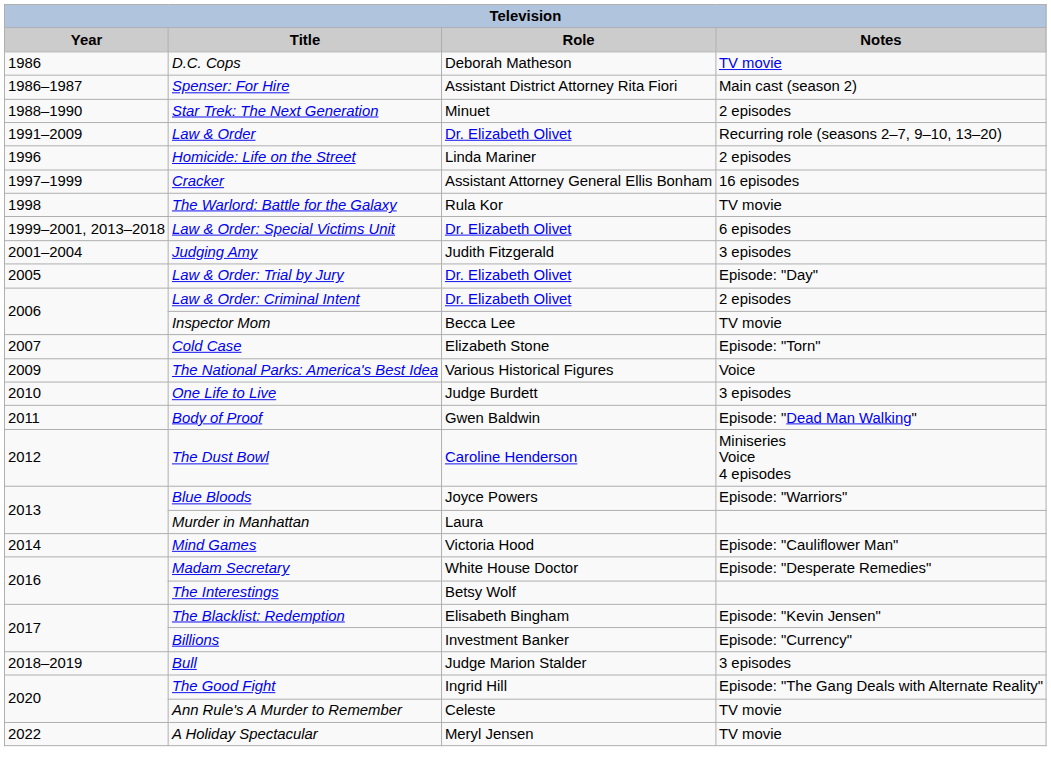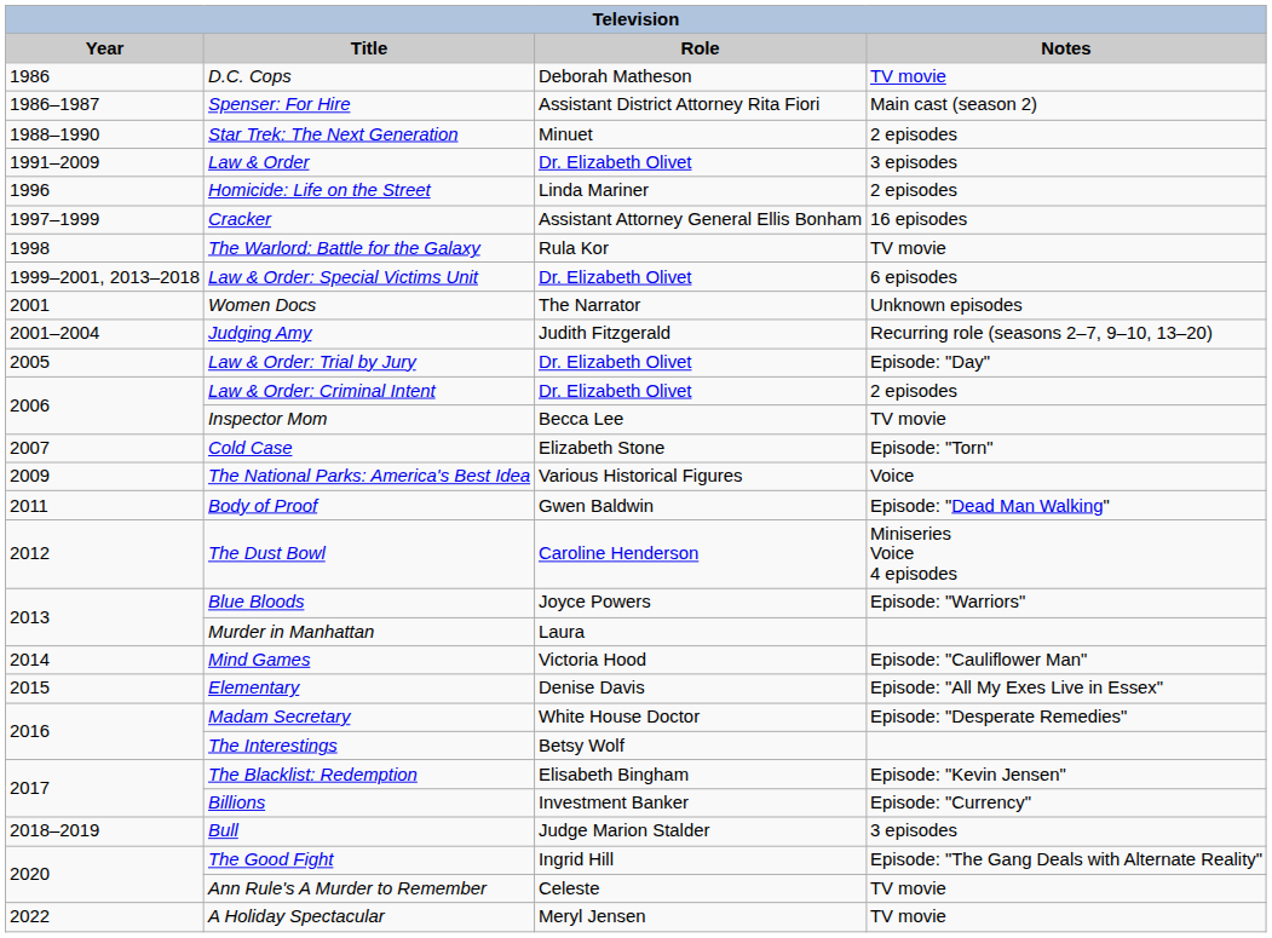 <table class="wikitable">
 <tr>
 <th colspan=4 style="background:#B0C4DE;">Television</th>
 </tr>
 <tr>
 <th style="background: #CCCCCC;">Year</th>
 <th style="background: #CCCCCC;">Title</th>
 <th style="background: #CCCCCC;">Role</th>
 <th style="background: #CCCCCC;">Notes</th>
 </tr>
 <tr>
 <td>1986</td>
 <td><em>D.C. Cops</em></td>
 <td>Deborah Matheson</td>
 <td><a href='#'>TV movie</a></td>
 </tr>
 <tr>
 <td>1986–1987</td>
 <td><em><a href='#'>Spenser: For Hire</a></em></td>
 <td>Assistant District Attorney Rita Fiori</td>
 <td>Main cast (season 2)</td>
 </tr>
 <tr>
 <td>1988–1990</td>
 <td><em><a href='#'>Star Trek: The Next Generation</a></em></td>
 <td>Minuet</td>
 <td>2 episodes</td>
 </tr>
 <tr>
 <td>1991–2009</td>
 <td><em><a href='#'>Law & Order</a></em></td>
 <td><a href='#'>Dr. Elizabeth Olivet</a></td>
-<td>Recurring role (seasons 2–7, 9–10, 13–20)</td>
+<td>3 episodes</td>
 </tr>
 <tr>
 <td>1996</td>
 <td><em><a href='#'>Homicide: Life on the Street</a></em></td>
 <td>Linda Mariner</td>
 <td>2 episodes</td>
 </tr>
 <tr>
 <td>1997–1999</td>
 <td><em><a href='#'>Cracker</a></em></td>
 <td>Assistant Attorney General Ellis Bonham</td>
 <td>16 episodes</td>
 </tr>
 <tr>
 <td>1998</td>
 <td><em><a href='#'>The Warlord: Battle for the Galaxy</a></em></td>
 <td>Rula Kor</td>
 <td>TV movie</td>
 </tr>
 <tr>
 <td>1999–2001, 2013–2018</td>
 <td><em><a href='#'>Law & Order: Special Victims Unit</a></em></td>
 <td><a href='#'>Dr. Elizabeth Olivet</a></td>
 <td>6 episodes</td>
 </tr>
 <tr>
+<td>2001</td>
+<td><em>Women Docs</em></td>
+<td>The Narrator</td>
+<td>Unknown episodes</td>
+</tr>
+<tr>
 <td>2001–2004</td>
 <td><em><a href='#'>Judging Amy</a></em></td>
 <td>Judith Fitzgerald</td>
-<td>3 episodes</td>
+<td>Recurring role (seasons 2–7, 9–10, 13–20)</td>
 </tr>
 <tr>
 <td>2005</td>
 <td><em><a href='#'>Law & Order: Trial by Jury</a></em></td>
 <td><a href='#'>Dr. Elizabeth Olivet</a></td>
 <td>Episode: "Day"</td>
 </tr>
 <tr>
 <td rowspan=2>2006</td>
 <td><em><a href='#'>Law & Order: Criminal Intent</a></em></td>
 <td><a href='#'>Dr. Elizabeth Olivet</a></td>
 <td>2 episodes</td>
 </tr>
 <tr>
 <td><em>Inspector Mom</em></td>
 <td>Becca Lee</td>
 <td>TV movie</td>
 </tr>
 <tr>
 <td>2007</td>
 <td><em><a href='#'>Cold Case</a></em></td>
 <td>Elizabeth Stone</td>
 <td>Episode: "Torn"</td>
 </tr>
 <tr>
 <td>2009</td>
 <td><em><a href='#'>The National Parks: America's Best Idea</a></em></td>
 <td>Various Historical Figures</td>
 <td>Voice</td>
 </tr>
 <tr>
-<td>2010</td>
-<td><em><a href='#'>One Life to Live</a></em></td>
-<td>Judge Burdett</td>
-<td>3 episodes</td>
-</tr>
-<tr>
 <td>2011</td>
 <td><em><a href='#'>Body of Proof</a></em></td>
 <td>Gwen Baldwin</td>
 <td>Episode: "<a href='#'>Dead Man Walking</a>"</td>
 </tr>
 <tr>
 <td>2012</td>
 <td><em><a href='#'>The Dust Bowl</a></em></td>
 <td><a href='#'>Caroline Henderson</a></td>
 <td>Miniseries<br> Voice<br> 4 episodes</td>
 </tr>
 <tr>
 <td rowspan=2>2013</td>
 <td><em><a href='#'>Blue Bloods</a></em></td>
 <td>Joyce Powers</td>
 <td>Episode: "Warriors"</td>
 </tr>
 <tr>
 <td><em>Murder in Manhattan</em></td>
 <td>Laura</td>
 <td></td>
 </tr>
 <tr>
 <td>2014</td>
 <td><em><a href='#'>Mind Games</a></em></td>
 <td>Victoria Hood</td>
 <td>Episode: "Cauliflower Man"</td>
+</tr>
+<tr>
+<td>2015</td>
+<td><em><a href='#'>Elementary</a></em></td>
+<td>Denise Davis</td>
+<td>Episode: "All My Exes Live in Essex"</td>
 </tr>
 <tr>
 <td rowspan=2>2016</td>
 <td><em><a href='#'>Madam Secretary</a></em></td>
 <td>White House Doctor</td>
 <td>Episode: "Desperate Remedies"</td>
 </tr>
 <tr>
 <td><em><a href='#'>The Interestings</a></em></td>
 <td>Betsy Wolf</td>
 <td></td>
 </tr>
 <tr>
 <td rowspan=2>2017</td>
 <td><em><a href='#'>The Blacklist: Redemption</a></em></td>
 <td>Elisabeth Bingham</td>
 <td>Episode: "Kevin Jensen"</td>
 </tr>
 <tr>
 <td><em><a href='#'>Billions</a></em></td>
 <td>Investment Banker</td>
 <td>Episode: "Currency"</td>
 </tr>
 <tr>
 <td>2018–2019</td>
 <td><em><a href='#'>Bull</a></em></td>
 <td>Judge Marion Stalder</td>
 <td>3 episodes</td>
 </tr>
 <tr>
 <td rowspan=2>2020</td>
 <td><em><a href='#'>The Good Fight</a></em></td>
 <td>Ingrid Hill</td>
 <td>Episode: "The Gang Deals with Alternate Reality"</td>
 </tr>
 <tr>
 <td><em>Ann Rule's A Murder to Remember</em></td>
 <td>Celeste</td>
 <td>TV movie</td>
 </tr>
 <tr>
 <td>2022</td>
 <td><em>A Holiday Spectacular</em></td>
 <td>Meryl Jensen</td>
 <td>TV movie</td>
 </tr>
 </table>
